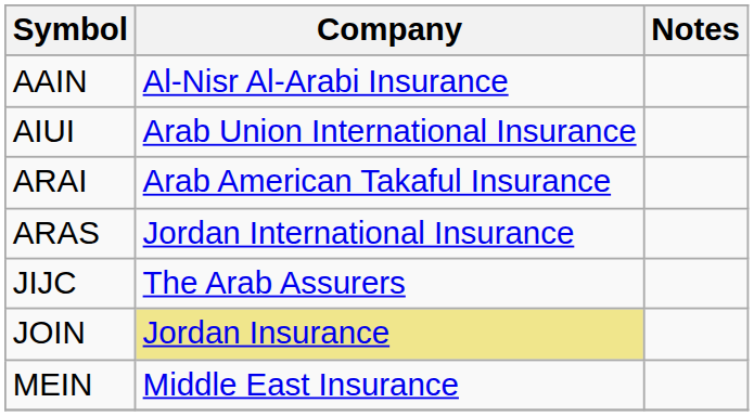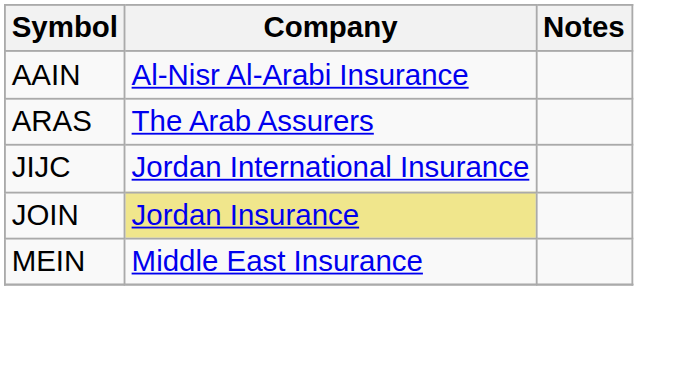 <table class="wikitable">
 <tr>
 <th>Symbol</th>
 <th>Company</th>
 <th>Notes</th>
 </tr>
 <tr>
 <td>AAIN</td>
 <td><a href='#'>Al-Nisr Al-Arabi Insurance</a></td>
 <td></td>
 </tr>
 <tr>
-<td>AIUI</td>
-<td><a href='#'>Arab Union International Insurance</a></td>
-<td></td>
-</tr>
-<tr>
-<td>ARAI</td>
-<td><a href='#'>Arab American Takaful Insurance</a></td>
-<td></td>
-</tr>
-<tr>
 <td>ARAS</td>
-<td><a href='#'>Jordan International Insurance</a></td>
+<td><a href='#'>The Arab Assurers</a></td>
 <td></td>
 </tr>
 <tr>
 <td>JIJC</td>
-<td><a href='#'>The Arab Assurers</a></td>
+<td><a href='#'>Jordan International Insurance</a></td>
 <td></td>
 </tr>
 <tr>
 <td>JOIN</td>
 <td style="background: khaki;"><a href='#'>Jordan Insurance</a></td>
 <td></td>
 </tr>
 <tr>
 <td>MEIN</td>
 <td><a href='#'>Middle East Insurance</a></td>
 <td></td>
 </tr>
 <tr>
 </tr>
 </table>
